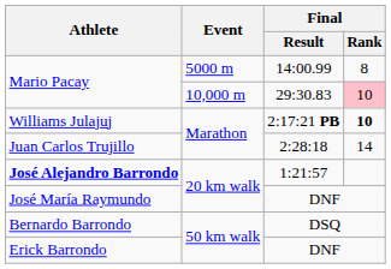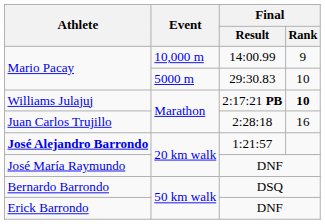 <table class=wikitable style="font-size:90%">
 <tr>
 <th rowspan="2">Athlete</th>
 <th rowspan="2">Event</th>
 <th colspan="2">Final</th>
 </tr>
 <tr style="font-size:95%">
 <th>Result</th>
 <th>Rank</th>
 </tr>
 <tr align=center>
 <td align=left rowspan=2><a href='#'>Mario Pacay</a></td>
-<td align=left><a href='#'>5000 m</a></td>
+<td align=left><a href='#'>10,000 m</a></td>
 <td>14:00.99</td>
-<td>8</td>
+<td>9</td>
 </tr>
 <tr align=center>
-<td align=left><a href='#'>10,000 m</a></td>
+<td align=left><a href='#'>5000 m</a></td>
 <td>29:30.83</td>
-<td style="background: pink;">10</td>
+<td>10</td>
 </tr>
 <tr align=center>
 <td align=left><a href='#'>Williams Julajuj</a></td>
 <td align=left rowspan=2><a href='#'>Marathon</a></td>
 <td>2:17:21 <strong>PB</strong></td>
 <td><strong>10</strong></td>
 </tr>
 <tr align=center>
 <td align=left><a href='#'>Juan Carlos Trujillo</a></td>
 <td>2:28:18</td>
-<td>14</td>
+<td>16</td>
 </tr>
 <tr align=center>
 <td align=left><strong><a href='#'>José Alejandro Barrondo</a></strong></td>
 <td align=left rowspan=2><a href='#'>20 km walk</a></td>
 <td>1:21:57</td>
 <td></td>
 </tr>
 <tr align=center>
 <td align=left><a href='#'>José María Raymundo</a></td>
 <td colspan=2>DNF</td>
 </tr>
 <tr align=center>
 <td align=left><a href='#'>Bernardo Barrondo</a></td>
 <td align=left rowspan=2><a href='#'>50 km walk</a></td>
 <td colspan=2>DSQ</td>
 </tr>
 <tr align=center>
 <td align=left><a href='#'>Erick Barrondo</a></td>
 <td colspan=2>DNF</td>
 </tr>
 </table>
